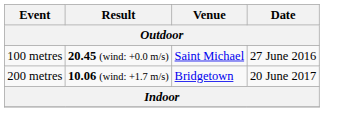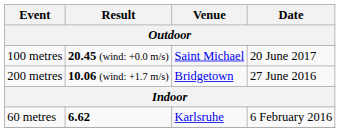 <table class="wikitable" style="border-collapse: collapse; font-size: 95%;">
 <tr>
 <th>Event</th>
 <th>Result</th>
 <th>Venue</th>
 <th>Date</th>
 </tr>
 <tr>
 <th colspan=4><em>Outdoor</em></th>
 </tr>
 <tr>
 <td>100 metres</td>
 <td><strong>20.45</strong> <small>(wind: +0.0 m/s)</small></td>
 <td> <a href='#'>Saint Michael</a></td>
-<td>27 June 2016</td>
+<td>20 June 2017</td>
 </tr>
 <tr>
 <td>200 metres</td>
 <td><strong>10.06</strong> <small>(wind: +1.7 m/s)</small></td>
 <td> <a href='#'>Bridgetown</a></td>
-<td>20 June 2017</td>
+<td>27 June 2016</td>
 </tr>
 <tr>
 <th colspan=4><em>Indoor</em></th>
 </tr>
 <tr>
+<td>60 metres</td>
+<td><strong>6.62</strong></td>
+<td> <a href='#'>Karlsruhe</a></td>
+<td>6 February 2016</td>
+</tr>
+<tr>
 </tr>
 </table>
